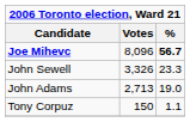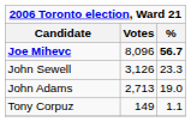 <table class="wikitable">
 <tr>
 <td Colspan="3" align="center"><strong><a href='#'>2006 Toronto election</a>, Ward 21</strong></td>
 </tr>
 <tr>
 <th bgcolor="#DDDDFF" width="150px">Candidate</th>
 <th bgcolor="#DDDDFF">Votes</th>
 <th bgcolor="#DDDDFF">%</th>
 </tr>
 <tr>
 <td><strong><a href='#'>Joe Mihevc</a></strong></td>
 <td align=right>8,096</td>
 <td align=right><strong>56.7</strong></td>
 </tr>
 <tr>
 <td>John Sewell</td>
-<td align=right>3,326</td>
+<td align=right>3,126</td>
 <td align=right>23.3</td>
 </tr>
 <tr>
 <td>John Adams</td>
 <td align=right>2,713</td>
 <td align=right>19.0</td>
 </tr>
 <tr>
 <td>Tony Corpuz</td>
-<td align=right>150</td>
+<td align=right>149</td>
 <td align=right>1.1</td>
 </tr>
 <tr>
 </tr>
 </table>
